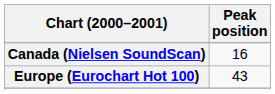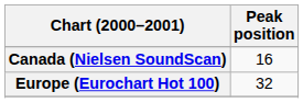 <table class="wikitable sortable plainrowheaders" style="text-align:center">
 <tr>
 <th>Chart (2000–2001)</th>
 <th>Peak<br>position</th>
 </tr>
 <tr>
 </tr>
 <tr>
 </tr>
 <tr>
 <th scope="row">Canada (<a href='#'>Nielsen SoundScan</a>)</th>
 <td>16</td>
 </tr>
 <tr>
 <th scope="row">Europe (<a href='#'>Eurochart Hot 100</a>)</th>
-<td>43</td>
+<td>32</td>
 </tr>
 <tr>
 </tr>
 <tr>
 </tr>
 <tr>
 </tr>
 <tr>
 </tr>
 <tr>
 </tr>
 <tr>
 </tr>
 <tr>
 </tr>
 <tr>
 </tr>
 <tr>
 </tr>
 <tr>
 </tr>
 <tr>
 </tr>
 <tr>
 </tr>
 </table>
